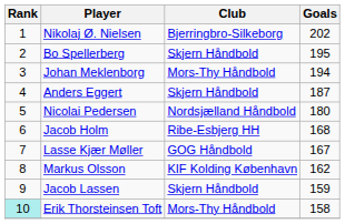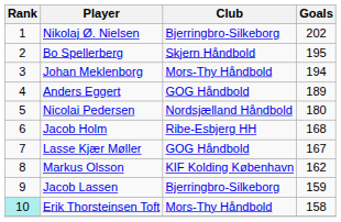 <table class="wikitable sortable" style="text-align:center">
 <tr>
 <th>Rank</th>
 <th>Player</th>
 <th>Club</th>
 <th>Goals</th>
 </tr>
 <tr>
 <td>1</td>
 <td style="text-align:left"> <a href='#'>Nikolaj Ø. Nielsen</a></td>
 <td style="text-align:left"><a href='#'>Bjerringbro-Silkeborg</a></td>
 <td>202</td>
 </tr>
 <tr>
 <td>2</td>
 <td style="text-align:left"> <a href='#'>Bo Spellerberg</a></td>
 <td style="text-align:left"><a href='#'>Skjern Håndbold</a></td>
 <td>195</td>
 </tr>
 <tr>
 <td>3</td>
 <td style="text-align:left"> <a href='#'>Johan Meklenborg</a></td>
 <td style="text-align:left"><a href='#'>Mors-Thy Håndbold</a></td>
 <td>194</td>
 </tr>
 <tr>
 <td>4</td>
 <td style="text-align:left"> <a href='#'>Anders Eggert</a></td>
-<td style="text-align:left"><a href='#'>Skjern Håndbold</a></td>
-<td>187</td>
+<td style="text-align:left"><a href='#'>GOG Håndbold</a></td>
+<td>189</td>
 </tr>
 <tr>
 <td>5</td>
 <td style="text-align:left"> <a href='#'>Nicolai Pedersen</a></td>
 <td style="text-align:left"><a href='#'>Nordsjælland Håndbold</a></td>
 <td>180</td>
 </tr>
 <tr>
 <td>6</td>
 <td style="text-align:left"> <a href='#'>Jacob Holm</a></td>
 <td style="text-align:left"><a href='#'>Ribe-Esbjerg HH</a></td>
 <td>168</td>
 </tr>
 <tr>
 <td>7</td>
 <td style="text-align:left"> <a href='#'>Lasse Kjær Møller</a></td>
 <td style="text-align:left"><a href='#'>GOG Håndbold</a></td>
 <td>167</td>
 </tr>
 <tr>
 <td>8</td>
 <td style="text-align:left"> <a href='#'>Markus Olsson</a></td>
 <td style="text-align:left"><a href='#'>KIF Kolding København</a></td>
 <td>162</td>
 </tr>
 <tr>
 <td>9</td>
 <td style="text-align:left"> <a href='#'>Jacob Lassen</a></td>
-<td style="text-align:left"><a href='#'>Skjern Håndbold</a></td>
+<td style="text-align:left"><a href='#'>Bjerringbro-Silkeborg</a></td>
 <td>159</td>
 </tr>
 <tr>
 <td style="background: paleturquoise;">10</td>
 <td style="text-align:left"> <a href='#'>Erik Thorsteinsen Toft</a></td>
 <td style="text-align:left"><a href='#'>Mors-Thy Håndbold</a></td>
 <td>158</td>
 </tr>
 <tr>
 </tr>
 </table>
